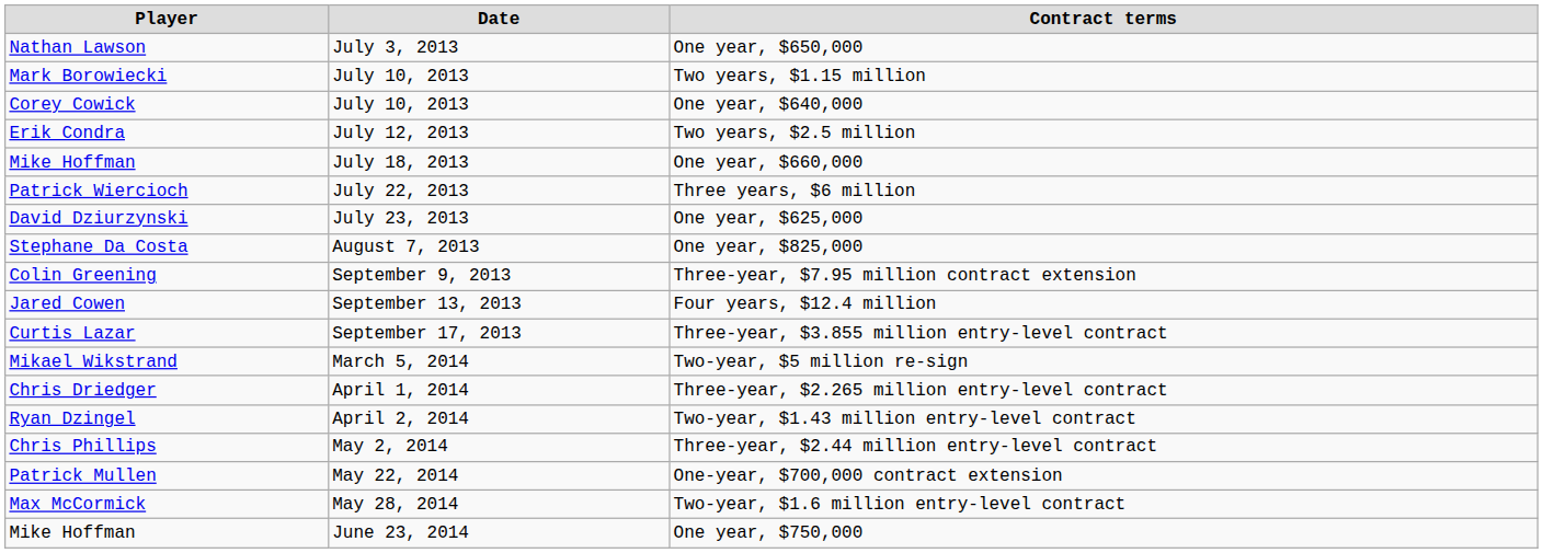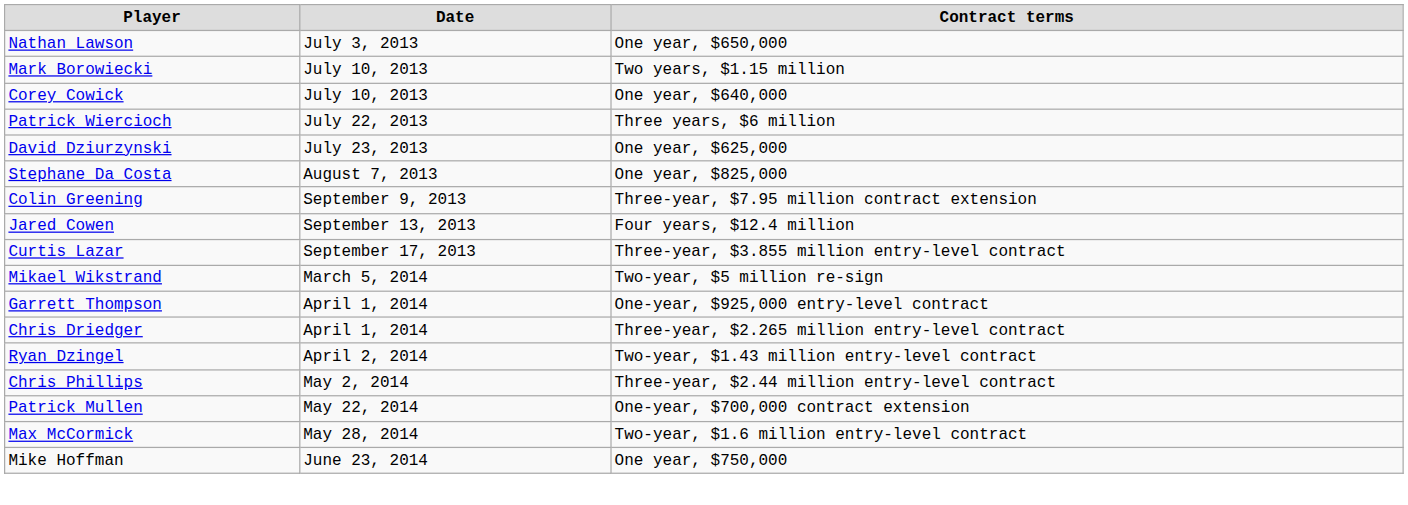 <table class="wikitable" style="width:90%;">
 <tr style="text-align:center; background:#ddd;">
 <td><strong>Player</strong></td>
 <td><strong>Date</strong></td>
 <td><strong>Contract terms</strong></td>
 </tr>
 <tr>
 <td><a href='#'>Nathan Lawson</a></td>
 <td>July 3, 2013</td>
 <td>One year, $650,000</td>
 </tr>
 <tr>
 <td><a href='#'>Mark Borowiecki</a></td>
 <td>July 10, 2013</td>
 <td>Two years, $1.15 million</td>
 </tr>
 <tr>
 <td><a href='#'>Corey Cowick</a></td>
 <td>July 10, 2013</td>
 <td>One year, $640,000</td>
-</tr>
-<tr>
-<td><a href='#'>Erik Condra</a></td>
-<td>July 12, 2013</td>
-<td>Two years, $2.5 million</td>
-</tr>
-<tr>
-<td><a href='#'>Mike Hoffman</a></td>
-<td>July 18, 2013</td>
-<td>One year, $660,000</td>
 </tr>
 <tr>
 <td><a href='#'>Patrick Wiercioch</a></td>
 <td>July 22, 2013</td>
 <td>Three years, $6 million</td>
 </tr>
 <tr>
 <td><a href='#'>David Dziurzynski</a></td>
 <td>July 23, 2013</td>
 <td>One year, $625,000</td>
 </tr>
 <tr>
 <td><a href='#'>Stephane Da Costa</a></td>
 <td>August 7, 2013</td>
 <td>One year, $825,000</td>
 </tr>
 <tr>
 <td><a href='#'>Colin Greening</a></td>
 <td>September 9, 2013</td>
 <td>Three-year, $7.95 million contract extension</td>
 </tr>
 <tr>
 <td><a href='#'>Jared Cowen</a></td>
 <td>September 13, 2013</td>
 <td>Four years, $12.4 million</td>
 </tr>
 <tr>
 <td><a href='#'>Curtis Lazar</a></td>
 <td>September 17, 2013</td>
 <td>Three-year, $3.855 million entry-level contract</td>
 </tr>
 <tr>
 <td><a href='#'>Mikael Wikstrand</a></td>
 <td>March 5, 2014</td>
 <td>Two-year, $5 million re-sign</td>
 </tr>
 <tr>
+<td><a href='#'>Garrett Thompson</a></td>
+<td>April 1, 2014</td>
+<td>One-year, $925,000 entry-level contract</td>
+</tr>
+<tr>
 <td><a href='#'>Chris Driedger</a></td>
 <td>April 1, 2014</td>
 <td>Three-year, $2.265 million entry-level contract</td>
 </tr>
 <tr>
 <td><a href='#'>Ryan Dzingel</a></td>
 <td>April 2, 2014</td>
 <td>Two-year, $1.43 million entry-level contract</td>
 </tr>
 <tr>
 <td><a href='#'>Chris Phillips</a></td>
 <td>May 2, 2014</td>
 <td>Three-year, $2.44 million entry-level contract</td>
 </tr>
 <tr>
 <td><a href='#'>Patrick Mullen</a></td>
 <td>May 22, 2014</td>
 <td>One-year, $700,000 contract extension</td>
 </tr>
 <tr>
 <td><a href='#'>Max McCormick</a></td>
 <td>May 28, 2014</td>
 <td>Two-year, $1.6 million entry-level contract</td>
 </tr>
 <tr>
 <td>Mike Hoffman</td>
 <td>June 23, 2014</td>
 <td>One year, $750,000</td>
 </tr>
 </table>
